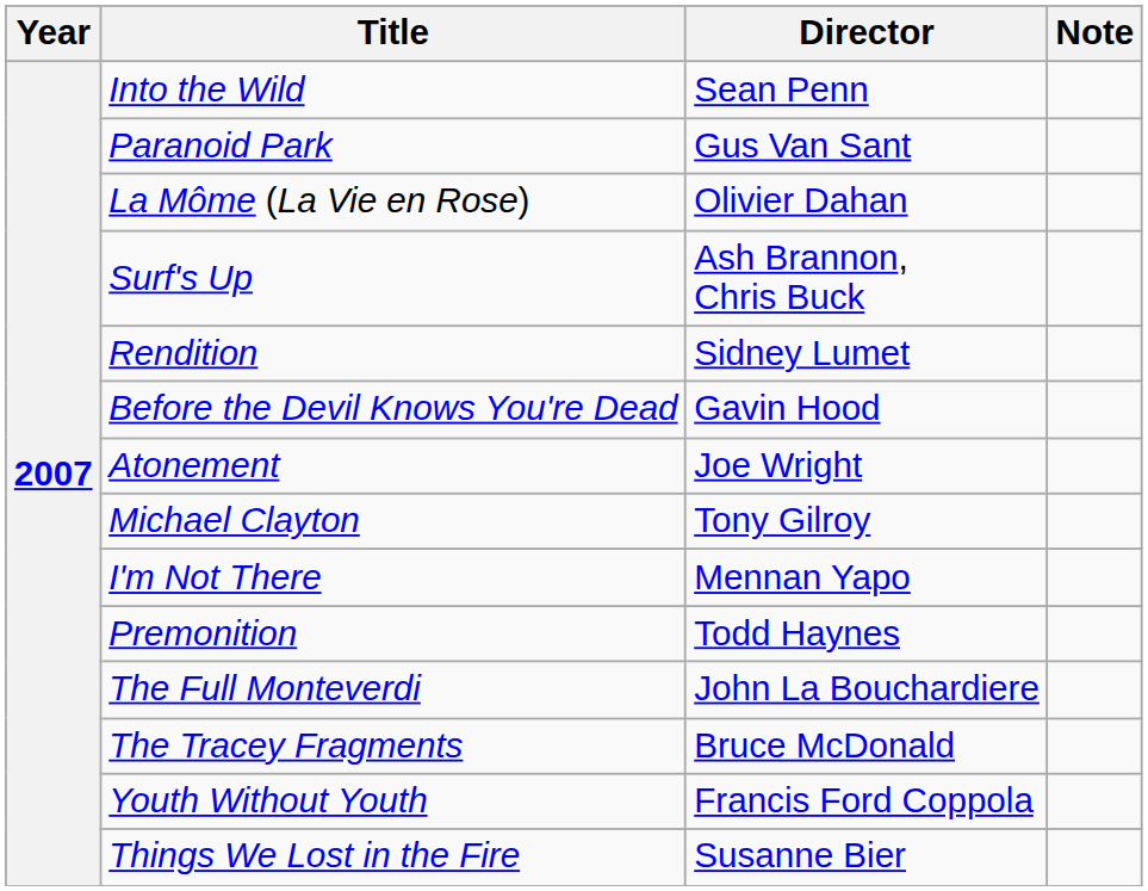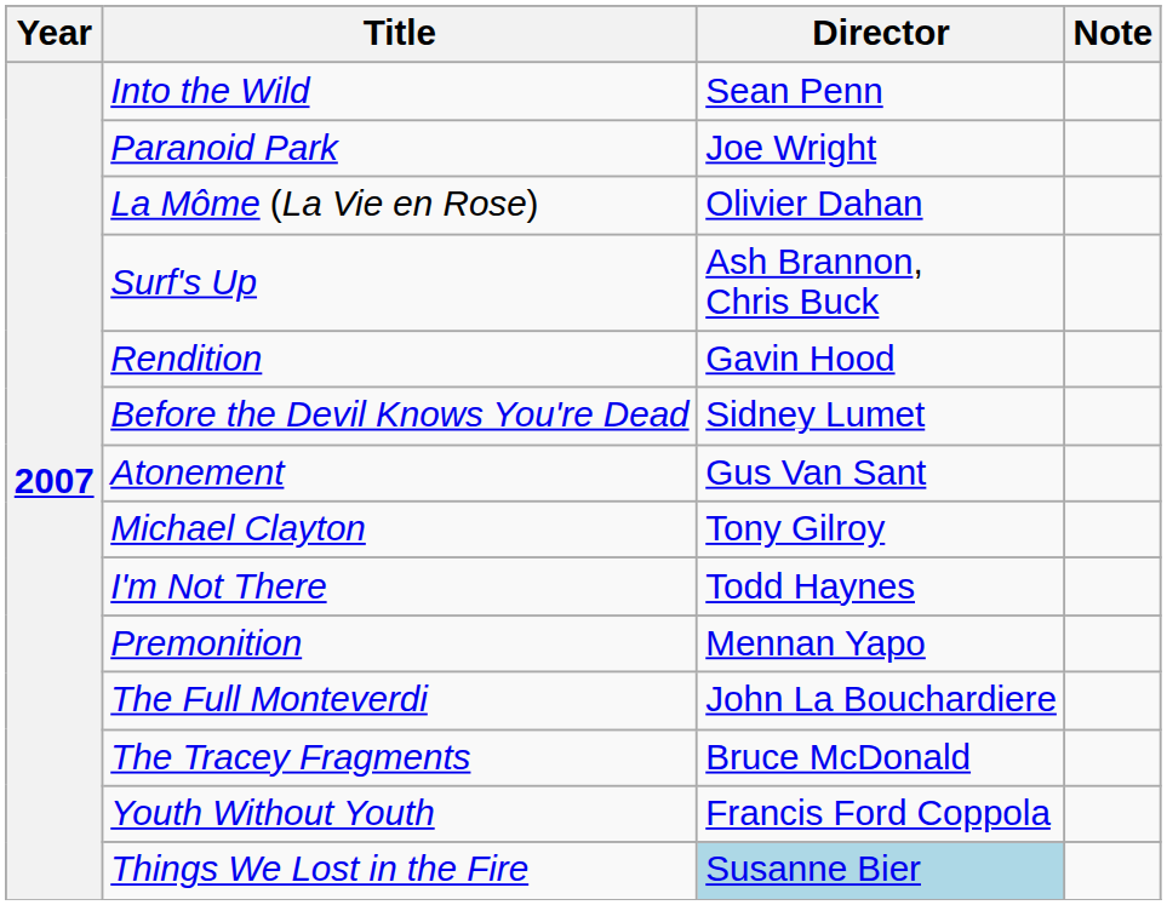 <table class="wikitable">
 <tr>
 <th>Year</th>
 <th>Title</th>
 <th>Director</th>
 <th>Note</th>
 </tr>
 <tr>
 <th rowspan="15"><a href='#'>2007</a></th>
 <td><em><a href='#'>Into the Wild</a></em></td>
 <td><a href='#'>Sean Penn</a></td>
 <td></td>
 </tr>
 <tr>
 <td><em><a href='#'>Paranoid Park</a></em></td>
-<td><a href='#'>Gus Van Sant</a></td>
+<td><a href='#'>Joe Wright</a></td>
 <td></td>
 </tr>
 <tr>
 <td><em><a href='#'>La Môme</a></em> (<em>La Vie en Rose</em>)</td>
 <td><a href='#'>Olivier Dahan</a></td>
 <td></td>
 </tr>
 <tr>
 <td><em><a href='#'>Surf's Up</a></em></td>
 <td><a href='#'>Ash Brannon</a>,<br><a href='#'>Chris Buck</a></td>
 <td></td>
 </tr>
 <tr>
 <td><em><a href='#'>Rendition</a></em></td>
+<td><a href='#'>Gavin Hood</a></td>
+<td></td>
+</tr>
+<tr>
+<td><em><a href='#'>Before the Devil Knows You're Dead</a></em></td>
 <td><a href='#'>Sidney Lumet</a></td>
 <td></td>
 </tr>
 <tr>
-<td><em><a href='#'>Before the Devil Knows You're Dead</a></em></td>
-<td><a href='#'>Gavin Hood</a></td>
-<td></td>
-</tr>
-<tr>
 <td><em><a href='#'>Atonement</a></em></td>
-<td><a href='#'>Joe Wright</a></td>
+<td><a href='#'>Gus Van Sant</a></td>
 <td></td>
 </tr>
 <tr>
 <td><em><a href='#'>Michael Clayton</a></em></td>
 <td><a href='#'>Tony Gilroy</a></td>
 <td></td>
 </tr>
 <tr>
 <td><em><a href='#'>I'm Not There</a></em></td>
-<td><a href='#'>Mennan Yapo</a></td>
+<td><a href='#'>Todd Haynes</a></td>
 <td></td>
 </tr>
 <tr>
 <td><em><a href='#'>Premonition</a></em></td>
-<td><a href='#'>Todd Haynes</a></td>
+<td><a href='#'>Mennan Yapo</a></td>
 <td></td>
 </tr>
 <tr>
 <td><em><a href='#'>The Full Monteverdi</a></em></td>
 <td><a href='#'>John La Bouchardiere</a></td>
 <td></td>
 </tr>
 <tr>
 <td><em><a href='#'>The Tracey Fragments</a></em></td>
 <td><a href='#'>Bruce McDonald</a></td>
 <td></td>
 </tr>
 <tr>
 <td><em><a href='#'>Youth Without Youth</a></em></td>
 <td><a href='#'>Francis Ford Coppola</a></td>
 <td></td>
 </tr>
 <tr>
 <td><em><a href='#'>Things We Lost in the Fire</a></em></td>
-<td><a href='#'>Susanne Bier</a></td>
+<td style="background: lightblue;"><a href='#'>Susanne Bier</a></td>
 <td></td>
 </tr>
 <tr>
 </tr>
 </table>
